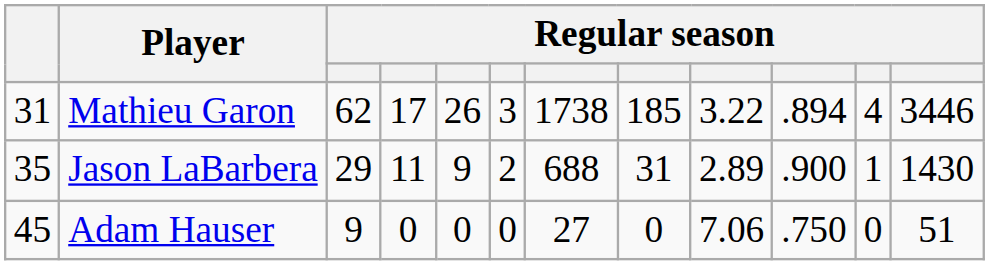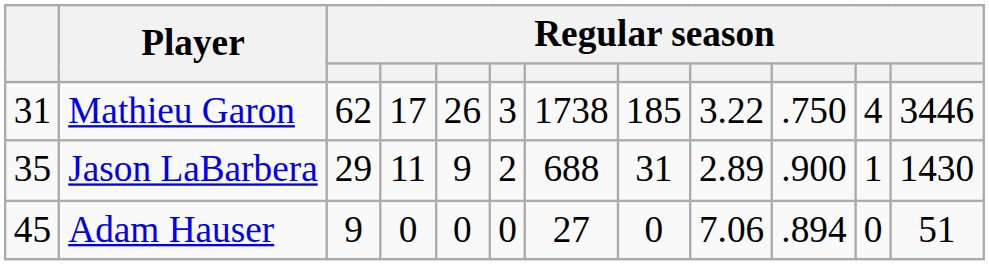 <table class="wikitable plainrowheaders" style="text-align:center;">
 <tr>
 <th scope="col" rowspan="2"></th>
 <th scope="col" rowspan="2">Player</th>
 <th scope=colgroup colspan=10>Regular season</th>
 </tr>
 <tr>
 <th scope="col"></th>
 <th scope="col"></th>
 <th scope="col"></th>
 <th scope="col"></th>
 <th scope="col"></th>
 <th scope="col"></th>
 <th scope="col"></th>
 <th scope="col"></th>
 <th scope="col"></th>
 <th scope="col"></th>
 </tr>
 <tr>
 <td scope="row">31</td>
 <td align="left"><a href='#'>Mathieu Garon</a></td>
 <td>62</td>
 <td>17</td>
 <td>26</td>
 <td>3</td>
 <td>1738</td>
 <td>185</td>
 <td>3.22</td>
-<td>.894</td>
+<td>.750</td>
 <td>4</td>
 <td>3446</td>
 </tr>
 <tr>
 <td scope="row">35</td>
 <td align="left"><a href='#'>Jason LaBarbera</a></td>
 <td>29</td>
 <td>11</td>
 <td>9</td>
 <td>2</td>
 <td>688</td>
 <td>31</td>
 <td>2.89</td>
 <td>.900</td>
 <td>1</td>
 <td>1430</td>
 </tr>
 <tr>
 <td scope="row">45</td>
 <td align="left"><a href='#'>Adam Hauser</a></td>
 <td>9</td>
 <td>0</td>
 <td>0</td>
 <td>0</td>
 <td>27</td>
 <td>0</td>
 <td>7.06</td>
-<td>.750</td>
+<td>.894</td>
 <td>0</td>
 <td>51</td>
 </tr>
 </table>
